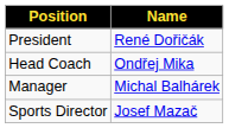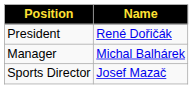 <table class="wikitable">
 <tr>
 <th style="color:#FFE033; background:#000000">Position</th>
 <th style="color:#FFE033; background:#000000">Name</th>
 </tr>
 <tr>
 <td>President</td>
 <td> <a href='#'>René Dořičák</a></td>
 </tr>
 <tr>
-<td>Head Coach</td>
-<td> <a href='#'>Ondřej Mika</a></td>
-</tr>
-<tr>
 <td>Manager</td>
 <td> <a href='#'>Michal Balhárek</a></td>
 </tr>
 <tr>
 <td>Sports Director</td>
 <td> <a href='#'>Josef Mazač</a></td>
 </tr>
 </table>
